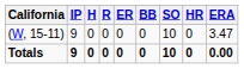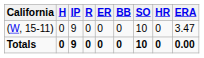 <table class="wikitable sortable">
 <tr>
 <th>California</th>
+<th><a href='#'>H</a></th>
 <th><a href='#'>IP</a></th>
-<th><a href='#'>H</a></th>
 <th><a href='#'>R</a></th>
 <th><a href='#'>ER</a></th>
 <th><a href='#'>BB</a></th>
 <th><a href='#'>SO</a></th>
 <th><a href='#'>HR</a></th>
 <th><a href='#'>ERA</a></th>
 </tr>
 <tr>
 <td> (<a href='#'>W</a>, 15-11)</td>
+<td>0</td>
 <td>9</td>
-<td>0</td>
 <td>0</td>
 <td>0</td>
 <td>0</td>
 <td>10</td>
 <td>0</td>
 <td>3.47</td>
 </tr>
 <tr class="sortbottom">
 <td><strong>Totals</strong></td>
+<td><strong>0</strong></td>
 <td><strong>9</strong></td>
-<td><strong>0</strong></td>
 <td><strong>0</strong></td>
 <td><strong>0</strong></td>
 <td><strong>0</strong></td>
 <td><strong>10</strong></td>
 <td><strong>0</strong></td>
 <td><strong>0.00</strong></td>
 </tr>
 </table>
